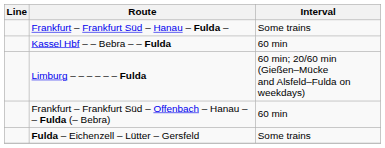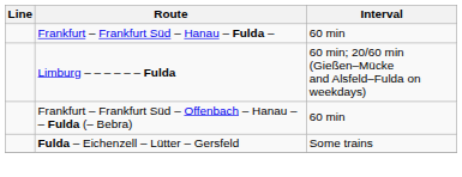 <table class="wikitable">
 <tr class="hintergrundfarbe5">
 <th>Line</th>
 <th>Route</th>
 <th>Interval</th>
 </tr>
 <tr>
 <td></td>
 <td><a href='#'>Frankfurt</a> – <a href='#'>Frankfurt Süd</a> – <a href='#'>Hanau</a> – <strong>Fulda</strong> – </td>
-<td>Some trains</td>
-</tr>
-<tr>
-<td></td>
-<td><a href='#'>Kassel Hbf</a> –  – Bebra –  – <strong>Fulda</strong></td>
 <td>60 min</td>
 </tr>
 <tr>
 <td></td>
 <td><a href='#'>Limburg</a> –  –  –  –  –  – <strong>Fulda</strong></td>
 <td>60 min; 20/60 min (Gießen–Mücke<br>and Alsfeld–Fulda on weekdays)</td>
 </tr>
 <tr>
 <td></td>
 <td>Frankfurt – Frankfurt Süd – <a href='#'>Offenbach</a> – Hanau –  – <strong>Fulda</strong> (– Bebra)</td>
 <td>60 min</td>
 </tr>
 <tr>
 <td></td>
 <td><strong>Fulda</strong> – Eichenzell – Lütter – Gersfeld</td>
 <td>Some trains</td>
 </tr>
 <tr>
 </tr>
 </table>
